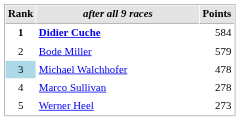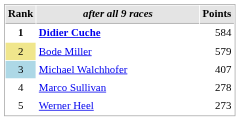 <table cellspacing="1" cellpadding="3" style="border:1px solid #AAAAAA;font-size:86%">
 <tr bgcolor="#E4E4E4">
 <th style="border-bottom:1px solid #AAAAAA" width=10>Rank</th>
 <th style="border-bottom:1px solid #AAAAAA" width=200><strong><em>after all 9 races</em></strong></th>
 <th style="border-bottom:1px solid #AAAAAA" width=20>Points</th>
 </tr>
 <tr>
 <td align="center"><strong>1</strong></td>
 <td> <strong><a href='#'>Didier Cuche</a> </strong></td>
 <td align="right">584</td>
 </tr>
 <tr>
-<td align="center">2</td>
+<td align="center" style="background: khaki;">2</td>
 <td> <a href='#'>Bode Miller</a></td>
 <td align="right">579</td>
 </tr>
 <tr>
 <td align="center" style="background: lightblue;">3</td>
 <td> <a href='#'>Michael Walchhofer</a></td>
-<td align="right">478</td>
+<td align="right">407</td>
 </tr>
 <tr>
 <td align="center">4</td>
 <td> <a href='#'>Marco Sullivan</a></td>
 <td align="right">278</td>
 </tr>
 <tr>
 <td align="center">5</td>
 <td> <a href='#'>Werner Heel</a></td>
 <td align="right">273</td>
 </tr>
 </table>
